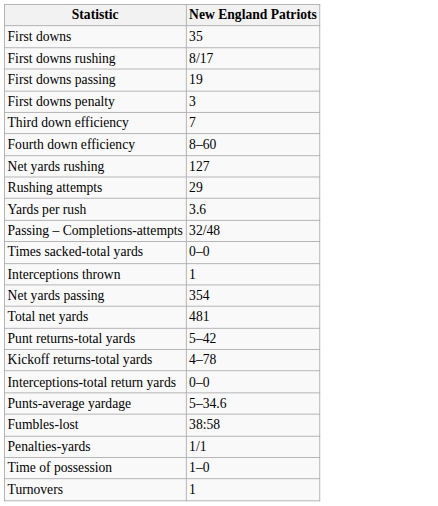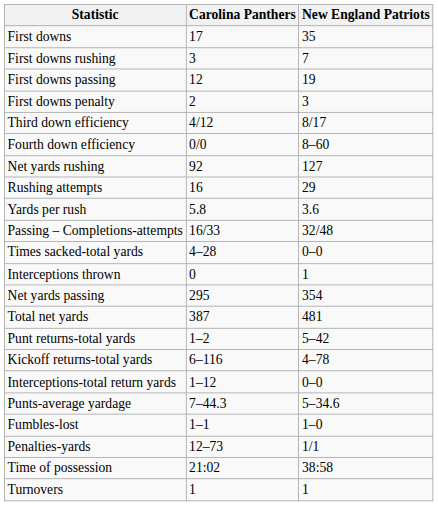 <table class="wikitable">
 <tr>
 <th>Statistic</th>
+<th><strong>Carolina Panthers</strong></th>
 <th><strong>New England Patriots</strong></th>
 </tr>
 <tr>
 <td>First downs</td>
+<td>17</td>
 <td>35</td>
 </tr>
 <tr>
 <td>First downs rushing</td>
-<td>8/17</td>
+<td>3</td>
+<td>7</td>
 </tr>
 <tr>
 <td>First downs passing</td>
+<td>12</td>
 <td>19</td>
 </tr>
 <tr>
 <td>First downs penalty</td>
+<td>2</td>
 <td>3</td>
 </tr>
 <tr>
 <td>Third down efficiency</td>
-<td>7</td>
+<td>4/12</td>
+<td>8/17</td>
 </tr>
 <tr>
 <td>Fourth down efficiency</td>
+<td>0/0</td>
 <td>8–60</td>
 </tr>
 <tr>
 <td>Net yards rushing</td>
+<td>92</td>
 <td>127</td>
 </tr>
 <tr>
 <td>Rushing attempts</td>
+<td>16</td>
 <td>29</td>
 </tr>
 <tr>
 <td>Yards per rush</td>
+<td>5.8</td>
 <td>3.6</td>
 </tr>
 <tr>
 <td>Passing – Completions-attempts</td>
+<td>16/33</td>
 <td>32/48</td>
 </tr>
 <tr>
 <td>Times sacked-total yards</td>
+<td>4–28</td>
 <td>0–0</td>
 </tr>
 <tr>
 <td>Interceptions thrown</td>
+<td>0</td>
 <td>1</td>
 </tr>
 <tr>
 <td>Net yards passing</td>
+<td>295</td>
 <td>354</td>
 </tr>
 <tr>
 <td>Total net yards</td>
+<td>387</td>
 <td>481</td>
 </tr>
 <tr>
 <td>Punt returns-total yards</td>
+<td>1–2</td>
 <td>5–42</td>
 </tr>
 <tr>
 <td>Kickoff returns-total yards</td>
+<td>6–116</td>
 <td>4–78</td>
 </tr>
 <tr>
 <td>Interceptions-total return yards</td>
+<td>1–12</td>
 <td>0–0</td>
 </tr>
 <tr>
 <td>Punts-average yardage</td>
+<td>7–44.3</td>
 <td>5–34.6</td>
 </tr>
 <tr>
 <td>Fumbles-lost</td>
-<td>38:58</td>
+<td>1–1</td>
+<td>1–0</td>
 </tr>
 <tr>
 <td>Penalties-yards</td>
+<td>12–73</td>
 <td>1/1</td>
 </tr>
 <tr>
 <td>Time of possession</td>
-<td>1–0</td>
+<td>21:02</td>
+<td>38:58</td>
 </tr>
 <tr>
 <td>Turnovers</td>
 <td>1</td>
+<td>1</td>
 </tr>
 </table>
